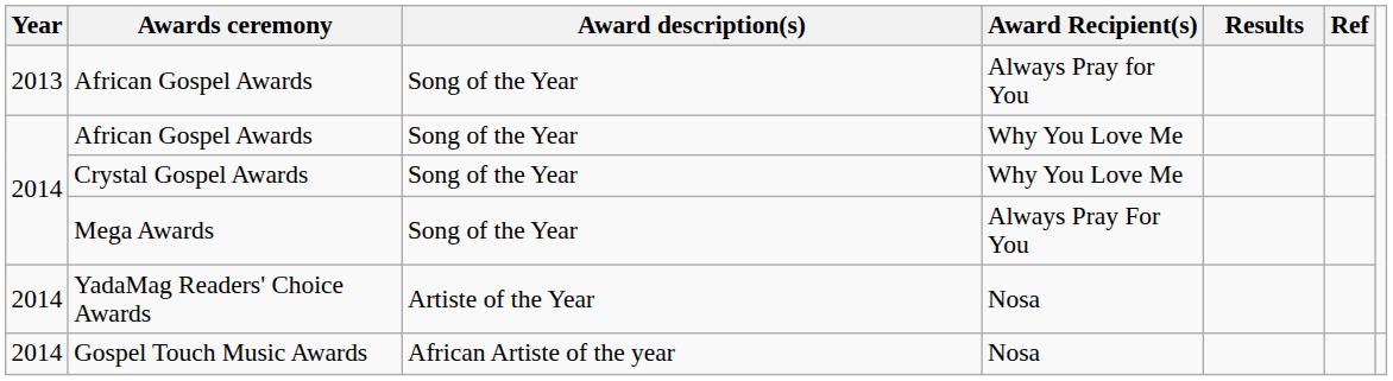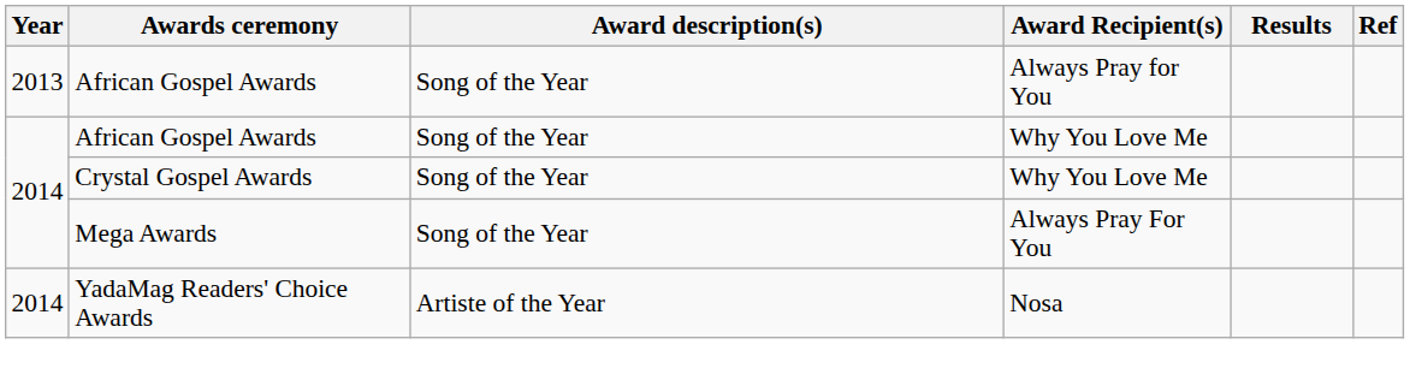 <table class="wikitable">
 <tr>
 <th>Year</th>
 <th style="width:250px;">Awards ceremony</th>
 <th style="width:450px;">Award description(s)</th>
 <th style="width:150px;">Award Recipient(s)</th>
 <th style="width:75px;">Results</th>
 <th>Ref</th>
 </tr>
 <tr>
 <td>2013</td>
 <td>African Gospel Awards</td>
 <td>Song of the Year</td>
 <td>Always Pray for You</td>
 <td></td>
 <td></td>
 </tr>
 <tr>
 <td rowspan="3">2014</td>
 <td>African Gospel Awards</td>
 <td>Song of the Year</td>
 <td>Why You Love Me</td>
 <td></td>
 <td></td>
 </tr>
 <tr>
 <td>Crystal Gospel Awards</td>
 <td>Song of the Year</td>
 <td>Why You Love Me</td>
 <td></td>
 <td></td>
 </tr>
 <tr>
 <td>Mega Awards</td>
 <td>Song of the Year</td>
 <td>Always Pray For You</td>
 <td></td>
 <td></td>
 </tr>
 <tr>
 <td>2014</td>
 <td>YadaMag Readers' Choice Awards</td>
 <td>Artiste of the Year</td>
 <td>Nosa</td>
 <td></td>
 <td></td>
 </tr>
-<tr>
-<td>2014</td>
-<td>Gospel Touch Music Awards</td>
-<td>African Artiste of the year</td>
-<td>Nosa</td>
-<td></td>
-<td></td>
-<td></td>
-</tr>
 </table>
